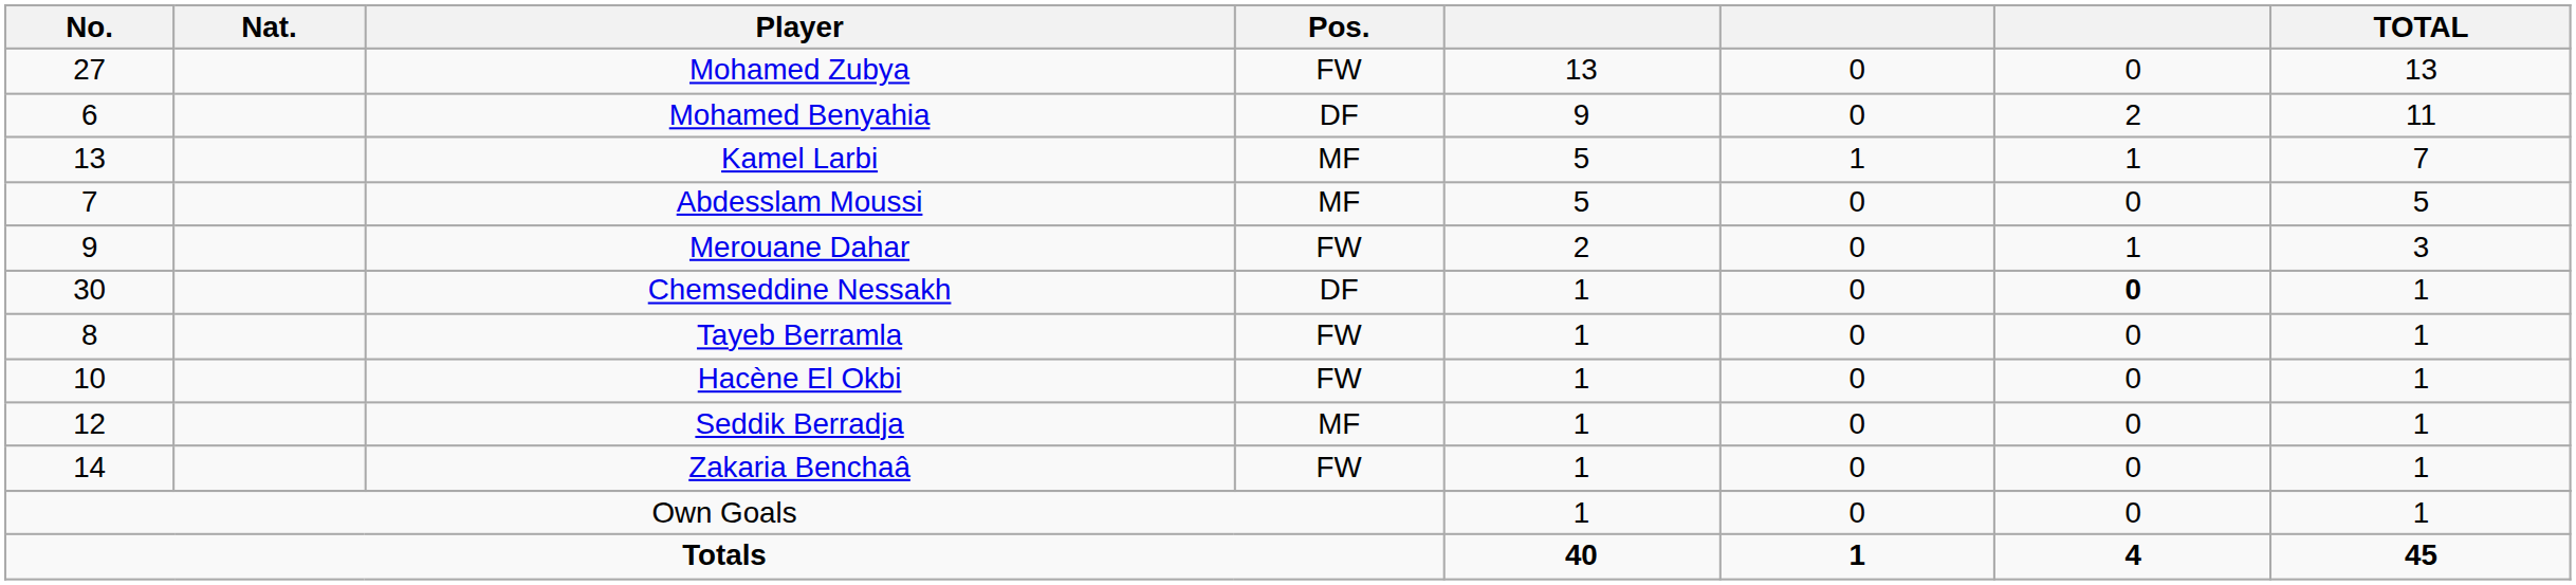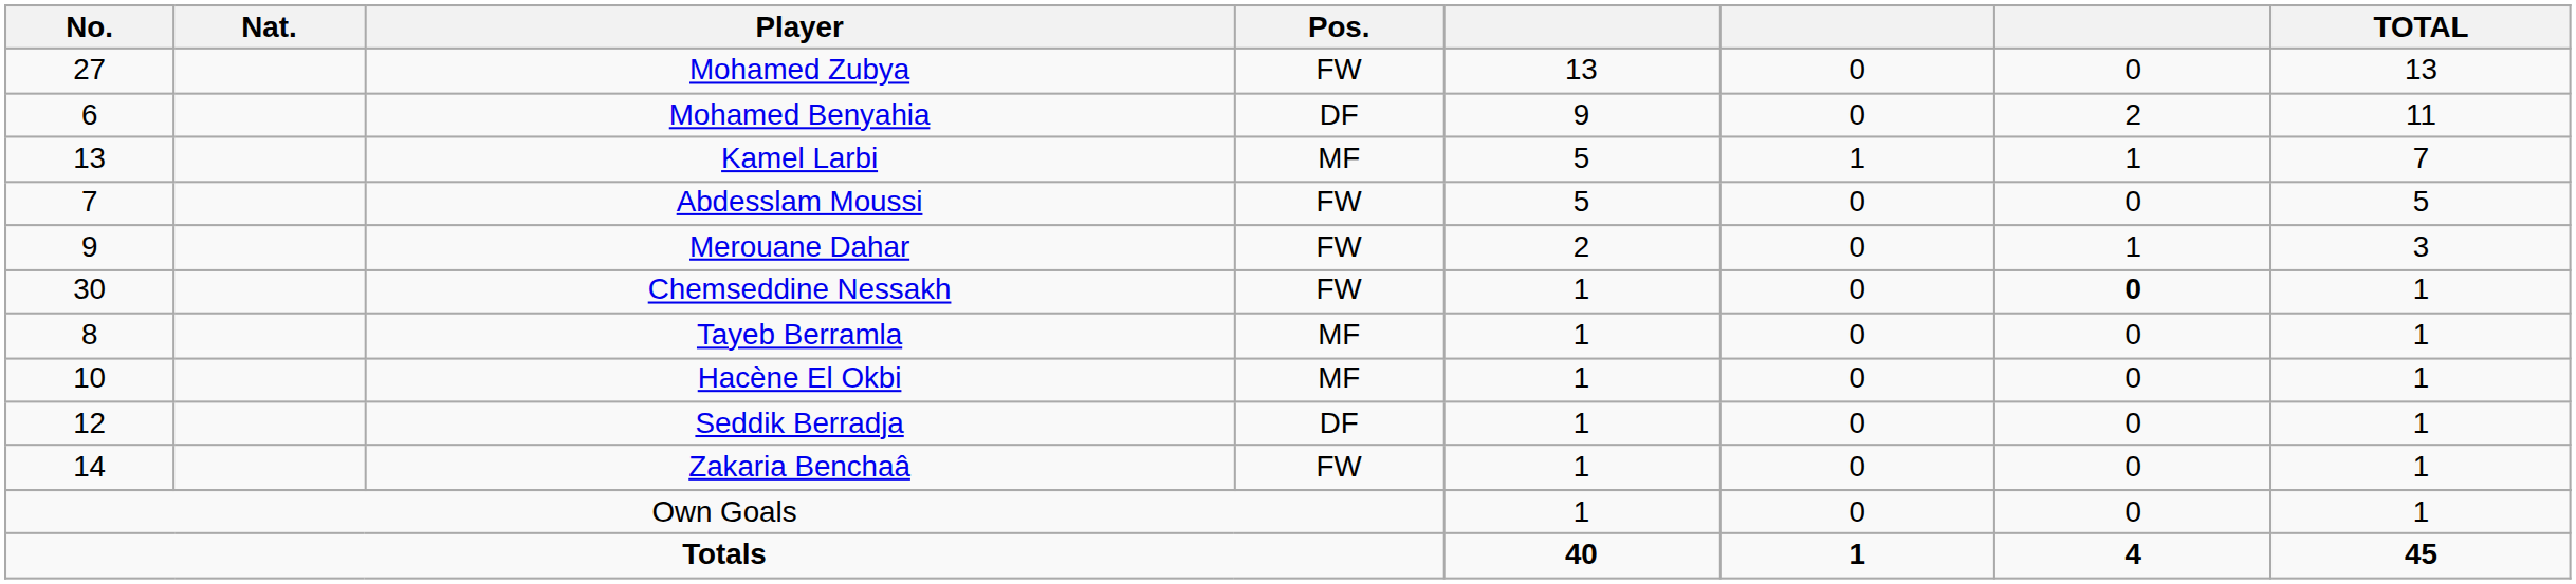 <table class="wikitable sortable alternance"  style="font-size:85%; text-align:center; line-height:14px; width:60%;">
 <tr>
 <th width=10>No.</th>
 <th width=10>Nat.</th>
 <th width=140>Player</th>
 <th width=10>Pos.</th>
 <th width=40></th>
 <th width=40></th>
 <th width=40></th>
 <th width=10>TOTAL</th>
 </tr>
 <tr>
 <td>27</td>
 <td></td>
 <td><a href='#'>Mohamed Zubya</a></td>
 <td>FW</td>
 <td>13</td>
 <td>0</td>
 <td>0</td>
 <td>13</td>
 </tr>
 <tr>
 <td>6</td>
 <td></td>
 <td><a href='#'>Mohamed Benyahia</a></td>
 <td>DF</td>
 <td>9</td>
 <td>0</td>
 <td>2</td>
 <td>11</td>
 </tr>
 <tr>
 <td>13</td>
 <td></td>
 <td><a href='#'>Kamel Larbi</a></td>
 <td>MF</td>
 <td>5</td>
 <td>1</td>
 <td>1</td>
 <td>7</td>
 </tr>
 <tr>
 <td>7</td>
 <td></td>
 <td><a href='#'>Abdesslam Moussi</a></td>
-<td>MF</td>
+<td>FW</td>
 <td>5</td>
 <td>0</td>
 <td>0</td>
 <td>5</td>
 </tr>
 <tr>
 <td>9</td>
 <td></td>
 <td><a href='#'>Merouane Dahar</a></td>
 <td>FW</td>
 <td>2</td>
 <td>0</td>
 <td>1</td>
 <td>3</td>
 </tr>
 <tr>
 <td>30</td>
 <td></td>
 <td><a href='#'>Chemseddine Nessakh</a></td>
-<td>DF</td>
+<td>FW</td>
 <td>1</td>
 <td>0</td>
 <td><strong>0</strong></td>
 <td>1</td>
 </tr>
 <tr>
 <td>8</td>
 <td></td>
 <td><a href='#'>Tayeb Berramla</a></td>
-<td>FW</td>
+<td>MF</td>
 <td>1</td>
 <td>0</td>
 <td>0</td>
 <td>1</td>
 </tr>
 <tr>
 <td>10</td>
 <td></td>
 <td><a href='#'>Hacène El Okbi</a></td>
-<td>FW</td>
+<td>MF</td>
 <td>1</td>
 <td>0</td>
 <td>0</td>
 <td>1</td>
 </tr>
 <tr>
 <td>12</td>
 <td></td>
 <td><a href='#'>Seddik Berradja</a></td>
-<td>MF</td>
+<td>DF</td>
 <td>1</td>
 <td>0</td>
 <td>0</td>
 <td>1</td>
 </tr>
 <tr>
 <td>14</td>
 <td></td>
 <td><a href='#'>Zakaria Benchaâ</a></td>
 <td>FW</td>
 <td>1</td>
 <td>0</td>
 <td>0</td>
 <td>1</td>
 </tr>
 <tr>
 </tr>
 <tr class="sortbottom">
 <td colspan="4">Own Goals</td>
 <td>1</td>
 <td>0</td>
 <td>0</td>
 <td>1</td>
 </tr>
 <tr class="sortbottom">
 <td colspan="4"><strong>Totals</strong></td>
 <td><strong>40</strong></td>
 <td><strong>1</strong></td>
 <td><strong>4</strong></td>
 <td><strong>45</strong></td>
 </tr>
 </table>
